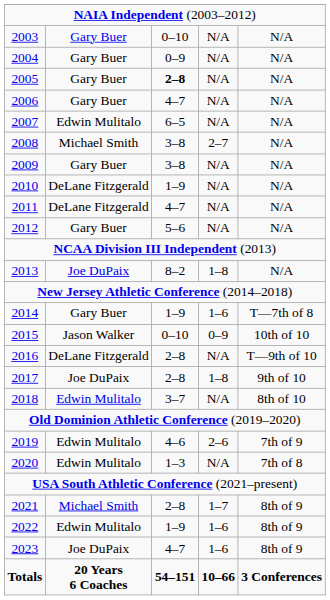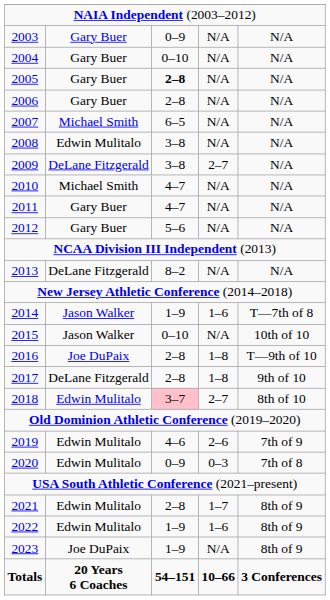 <table class="wikitable sortable" style="text-align:center">
 <tr>
 </tr>
 <tr>
 <td colspan=6 style="text-align:center"><strong><a href='#'>NAIA Independent</a></strong> (2003–2012)</td>
 </tr>
 <tr>
 <td><a href='#'>2003</a></td>
 <td><a href='#'>Gary Buer</a></td>
-<td>0–10</td>
+<td>0–9</td>
 <td>N/A</td>
 <td>N/A</td>
 </tr>
 <tr>
 <td><a href='#'>2004</a></td>
 <td>Gary Buer</td>
-<td>0–9</td>
+<td>0–10</td>
 <td>N/A</td>
 <td>N/A</td>
 </tr>
 <tr>
 <td><a href='#'>2005</a></td>
 <td>Gary Buer</td>
 <td><strong>2–8</strong></td>
 <td>N/A</td>
 <td>N/A</td>
 </tr>
 <tr>
 <td><a href='#'>2006</a></td>
 <td>Gary Buer</td>
-<td>4–7</td>
+<td>2–8</td>
 <td>N/A</td>
 <td>N/A</td>
 </tr>
 <tr>
 <td><a href='#'>2007</a></td>
-<td>Edwin Mulitalo</td>
+<td><a href='#'>Michael Smith</a></td>
 <td>6–5</td>
 <td>N/A</td>
 <td>N/A</td>
 </tr>
 <tr>
 <td><a href='#'>2008</a></td>
-<td>Michael Smith</td>
+<td>Edwin Mulitalo</td>
+<td>3–8</td>
+<td>N/A</td>
+<td>N/A</td>
+</tr>
+<tr>
+<td><a href='#'>2009</a></td>
+<td><a href='#'>DeLane Fitzgerald</a></td>
 <td>3–8</td>
 <td>2–7</td>
 <td>N/A</td>
 </tr>
 <tr>
-<td><a href='#'>2009</a></td>
-<td>Gary Buer</td>
-<td>3–8</td>
-<td>N/A</td>
-<td>N/A</td>
-</tr>
-<tr>
 <td><a href='#'>2010</a></td>
-<td>DeLane Fitzgerald</td>
-<td>1–9</td>
+<td>Michael Smith</td>
+<td>4–7</td>
 <td>N/A</td>
 <td>N/A</td>
 </tr>
 <tr>
 <td><a href='#'>2011</a></td>
-<td>DeLane Fitzgerald</td>
+<td>Gary Buer</td>
 <td>4–7</td>
 <td>N/A</td>
 <td>N/A</td>
 </tr>
 <tr>
 <td><a href='#'>2012</a></td>
 <td>Gary Buer</td>
 <td>5–6</td>
 <td>N/A</td>
 <td>N/A</td>
 </tr>
 <tr>
 <td colspan=6 style="text-align:center"><strong><a href='#'>NCAA Division III Independent</a></strong> (2013)</td>
 </tr>
 <tr>
 <td><a href='#'>2013</a></td>
-<td><a href='#'>Joe DuPaix</a></td>
+<td>DeLane Fitzgerald</td>
 <td>8–2</td>
-<td>1–8</td>
+<td>N/A</td>
 <td>N/A</td>
 </tr>
 <tr>
 <td colspan=6 style="text-align:center"><strong><a href='#'>New Jersey Athletic Conference</a></strong> (2014–2018)</td>
 </tr>
 <tr>
 <td><a href='#'>2014</a></td>
-<td>Gary Buer</td>
+<td><a href='#'>Jason Walker</a></td>
 <td>1–9</td>
 <td>1–6</td>
 <td>T—7th of 8</td>
 </tr>
 <tr>
 <td><a href='#'>2015</a></td>
 <td>Jason Walker</td>
 <td>0–10</td>
-<td>0–9</td>
+<td>N/A</td>
 <td>10th of 10</td>
 </tr>
 <tr>
 <td><a href='#'>2016</a></td>
-<td>DeLane Fitzgerald</td>
+<td><a href='#'>Joe DuPaix</a></td>
 <td>2–8</td>
-<td>N/A</td>
+<td>1–8</td>
 <td>T—9th of 10</td>
 </tr>
 <tr>
 <td><a href='#'>2017</a></td>
-<td>Joe DuPaix</td>
+<td>DeLane Fitzgerald</td>
 <td>2–8</td>
 <td>1–8</td>
 <td>9th of 10</td>
 </tr>
 <tr>
 <td><a href='#'>2018</a></td>
 <td><a href='#'>Edwin Mulitalo</a></td>
-<td>3–7</td>
-<td>N/A</td>
+<td style="background: pink;">3–7</td>
+<td>2–7</td>
 <td>8th of 10</td>
 </tr>
 <tr>
 <td colspan=6 style="text-align:center"><strong><a href='#'>Old Dominion Athletic Conference</a></strong> (2019–2020)</td>
 </tr>
 <tr>
 <td><a href='#'>2019</a></td>
 <td>Edwin Mulitalo</td>
 <td>4–6</td>
 <td>2–6</td>
 <td>7th of 9</td>
 </tr>
 <tr>
 <td><a href='#'>2020</a></td>
 <td>Edwin Mulitalo</td>
-<td>1–3</td>
-<td>N/A</td>
+<td>0–9</td>
+<td>0–3</td>
 <td>7th of 8</td>
 </tr>
 <tr>
 <td colspan=6 style="text-align:center"><strong><a href='#'>USA South Athletic Conference</a></strong> (2021–present)</td>
 </tr>
 <tr>
 <td><a href='#'>2021</a></td>
-<td><a href='#'>Michael Smith</a></td>
+<td>Edwin Mulitalo</td>
 <td>2–8</td>
 <td>1–7</td>
 <td>8th of 9</td>
 </tr>
 <tr>
 <td><a href='#'>2022</a></td>
 <td>Edwin Mulitalo</td>
 <td>1–9</td>
 <td>1–6</td>
 <td>8th of 9</td>
 </tr>
 <tr>
 <td><a href='#'>2023</a></td>
 <td>Joe DuPaix</td>
-<td>4–7</td>
-<td>1–6</td>
+<td>1–9</td>
+<td>N/A</td>
 <td>8th of 9</td>
 </tr>
 <tr>
 <td><strong>Totals</strong></td>
 <td><strong>20 Years</strong> <br><strong>6 Coaches</strong></td>
 <td><strong>54–151</strong> <br><strong></strong></td>
 <td><strong>10–66</strong> <br><strong></strong></td>
 <td><strong>3 Conferences</strong></td>
 </tr>
 </table>
